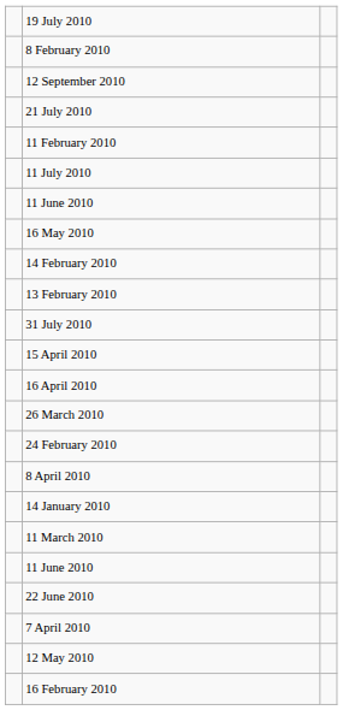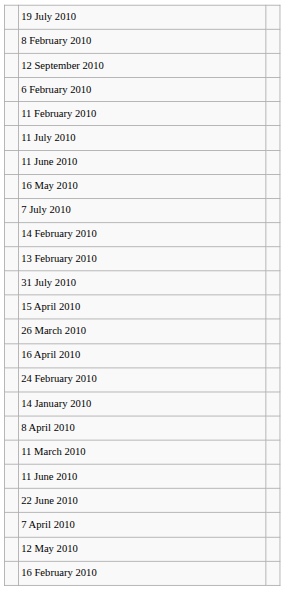 <table class="wikitable" style="font-size: 80%; float: left; width: 26em; margin-right: 1em; height: 700px">
 <tr>
 <td></td>
 <td>19 July 2010</td>
 <td></td>
 </tr>
 <tr>
 <td></td>
 <td>8 February 2010</td>
 <td></td>
 </tr>
 <tr>
 <td></td>
 <td>12 September 2010</td>
 <td></td>
 </tr>
 <tr>
 <td></td>
-<td>21 July 2010</td>
+<td>6 February 2010</td>
 <td></td>
 </tr>
 <tr>
 <td></td>
 <td>11 February 2010</td>
 <td></td>
 </tr>
 <tr>
 <td></td>
 <td>11 July 2010</td>
 <td></td>
 </tr>
 <tr>
 <td></td>
 <td>11 June 2010</td>
 <td></td>
 </tr>
 <tr>
 <td></td>
 <td>16 May 2010</td>
 <td></td>
 </tr>
 <tr>
 <td></td>
+<td>7 July 2010</td>
+<td></td>
+</tr>
+<tr>
+<td></td>
 <td>14 February 2010</td>
 <td></td>
 </tr>
 <tr>
 <td></td>
 <td>13 February 2010</td>
 <td></td>
 </tr>
 <tr>
 <td></td>
 <td>31 July 2010</td>
 <td></td>
 </tr>
 <tr>
 <td></td>
 <td>15 April 2010</td>
 <td></td>
 </tr>
 <tr>
 <td></td>
-<td>16 April 2010</td>
+<td>26 March 2010</td>
 <td></td>
 </tr>
 <tr>
 <td></td>
-<td>26 March 2010</td>
+<td>16 April 2010</td>
 <td></td>
 </tr>
 <tr>
 <td></td>
 <td>24 February 2010</td>
 <td></td>
 </tr>
 <tr>
 <td></td>
-<td>8 April 2010</td>
+<td>14 January 2010</td>
 <td></td>
 </tr>
 <tr>
 <td></td>
-<td>14 January 2010</td>
+<td>8 April 2010</td>
 <td></td>
 </tr>
 <tr>
 <td></td>
 <td>11 March 2010</td>
 <td></td>
 </tr>
 <tr>
 <td></td>
 <td>11 June 2010</td>
 <td></td>
 </tr>
 <tr>
 <td></td>
 <td>22 June 2010</td>
 <td></td>
 </tr>
 <tr>
 <td></td>
 <td>7 April 2010</td>
 <td></td>
 </tr>
 <tr>
 <td></td>
 <td>12 May 2010</td>
 <td></td>
 </tr>
 <tr>
 <td></td>
 <td>16 February 2010</td>
 <td></td>
 </tr>
 </table>
